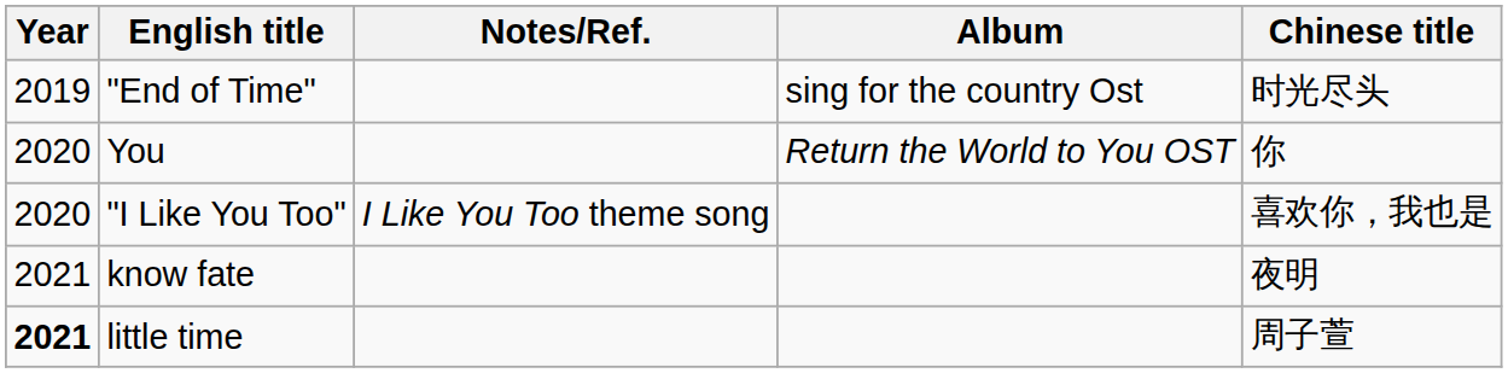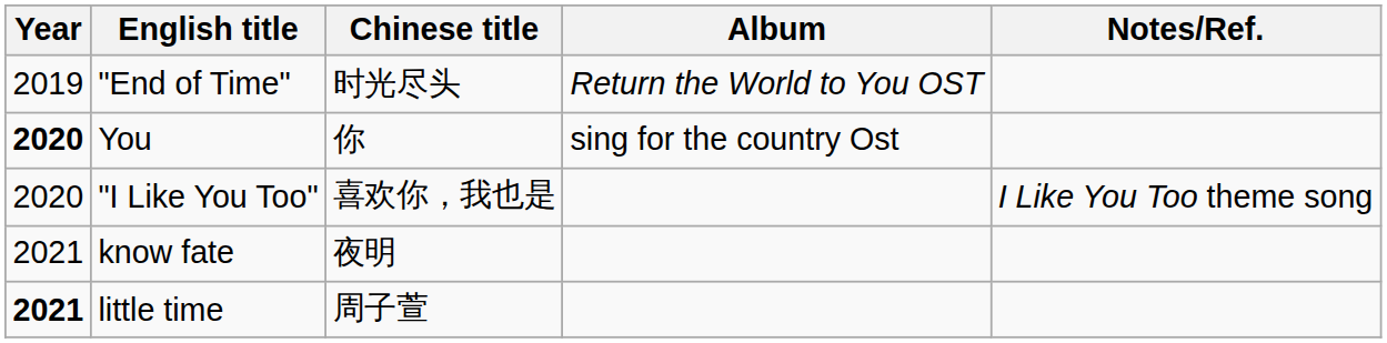 <table class="wikitable sortable">
 <tr>
 <th>Year</th>
 <th>English title</th>
+<th>Chinese title</th>
+<th>Album</th>
 <th class="unsortable">Notes/Ref.</th>
-<th>Album</th>
-<th>Chinese title</th>
 </tr>
 <tr>
 <td>2019</td>
 <td>"End of Time"</td>
+<td>时光尽头</td>
+<td><em> Return the World to You OST</em></td>
 <td></td>
-<td>sing for the country Ost</td>
-<td>时光尽头</td>
 </tr>
 <tr>
-<td>2020</td>
+<td><strong>2020</strong></td>
 <td>You</td>
+<td>你</td>
+<td>sing for the country Ost</td>
 <td></td>
-<td><em> Return the World to You OST</em></td>
-<td>你</td>
 </tr>
 <tr>
 <td>2020</td>
 <td>"I Like You Too"</td>
+<td>喜欢你，我也是</td>
+<td></td>
 <td><em>I Like You Too</em> theme song</td>
-<td></td>
-<td>喜欢你，我也是</td>
 </tr>
 <tr>
 <td>2021</td>
 <td>know fate</td>
+<td>夜明</td>
 <td></td>
 <td></td>
-<td>夜明</td>
 </tr>
 <tr>
 <td><strong>2021</strong></td>
 <td>little time</td>
+<td>周子萱</td>
 <td></td>
 <td></td>
-<td>周子萱</td>
 </tr>
 </table>
